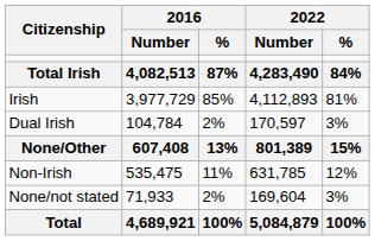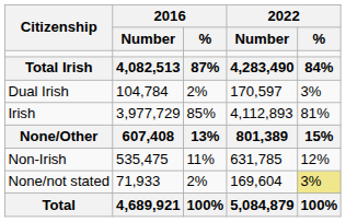 <table class="wikitable sortable">
 <tr>
 <th rowspan="2">Citizenship</th>
 <th colspan="2">2016</th>
 <th colspan="2">2022</th>
 </tr>
 <tr>
 <th>Number</th>
 <th>%</th>
 <th>Number</th>
 <th>%</th>
 </tr>
 <tr>
 <td></td>
 <td></td>
 <td></td>
 <td></td>
 <td></td>
 </tr>
 <tr>
 <th>Total Irish</th>
 <th>4,082,513</th>
 <th>87%</th>
 <th>4,283,490</th>
 <th>84%</th>
 </tr>
 <tr>
+<td>Dual Irish</td>
+<td>104,784</td>
+<td>2%</td>
+<td>170,597</td>
+<td>3%</td>
+</tr>
+<tr>
 <td>Irish</td>
 <td>3,977,729</td>
 <td>85%</td>
 <td>4,112,893</td>
 <td>81%</td>
-</tr>
-<tr>
-<td>Dual Irish</td>
-<td>104,784</td>
-<td>2%</td>
-<td>170,597</td>
-<td>3%</td>
 </tr>
 <tr>
 <th>None/Other</th>
 <th>607,408</th>
 <th>13%</th>
 <th>801,389</th>
 <th>15%</th>
 </tr>
 <tr>
 <td>Non-Irish</td>
 <td>535,475</td>
 <td>11%</td>
 <td>631,785</td>
 <td>12%</td>
 </tr>
 <tr>
 <td>None/not stated</td>
 <td>71,933</td>
 <td>2%</td>
 <td>169,604</td>
-<td>3%</td>
+<td style="background: khaki;">3%</td>
 </tr>
 <tr>
 <th>Total</th>
 <th>4,689,921</th>
 <th>100%</th>
 <th>5,084,879</th>
 <th>100%</th>
 </tr>
 </table>
